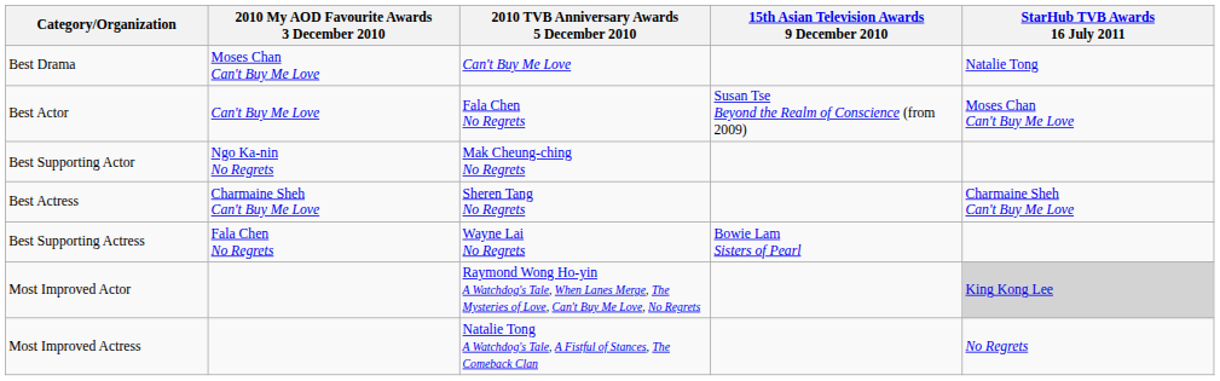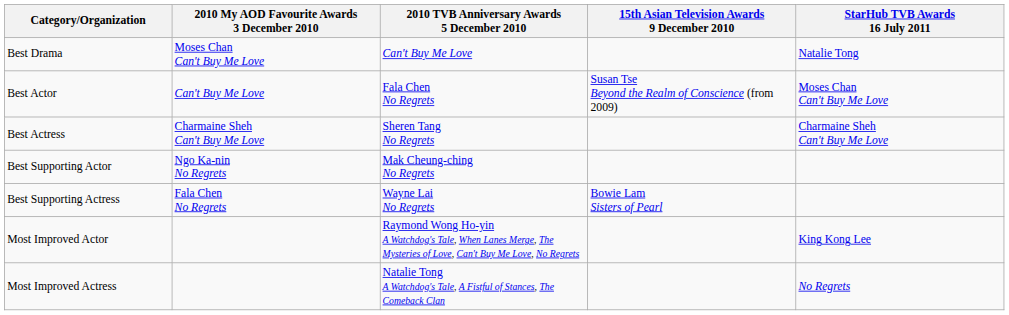 <table class="wikitable" style="font-size: 90%;">
 <tr>
 <th style="width:200px;">Category/Organization</th>
 <th style="width:250px;">2010 My AOD Favourite Awards<br>3 December 2010</th>
 <th style="width:250px;">2010 TVB Anniversary Awards<br> 5 December 2010</th>
 <th style="width:250px;"><a href='#'>15th Asian Television Awards</a><br>9 December 2010</th>
 <th style="width:250px;"><a href='#'>StarHub TVB Awards</a><br>16 July 2011</th>
 </tr>
 <tr>
 <td>Best Drama</td>
 <td><a href='#'>Moses Chan</a><br><em><a href='#'>Can't Buy Me Love</a></em></td>
 <td><em><a href='#'>Can't Buy Me Love</a></em></td>
 <td></td>
 <td><a href='#'>Natalie Tong</a></td>
 </tr>
 <tr>
 <td>Best Actor</td>
 <td><em><a href='#'>Can't Buy Me Love</a></em></td>
 <td><a href='#'>Fala Chen</a><br><em><a href='#'>No Regrets</a></em></td>
 <td><a href='#'>Susan Tse</a><br><em><a href='#'>Beyond the Realm of Conscience</a></em> (from 2009)</td>
 <td><a href='#'>Moses Chan</a><br><em><a href='#'>Can't Buy Me Love</a></em></td>
 </tr>
 <tr>
+<td>Best Actress</td>
+<td><a href='#'>Charmaine Sheh</a><br><em><a href='#'>Can't Buy Me Love</a></em></td>
+<td><a href='#'>Sheren Tang</a><br><em><a href='#'>No Regrets</a></em></td>
+<td></td>
+<td><a href='#'>Charmaine Sheh</a><br><em><a href='#'>Can't Buy Me Love</a></em></td>
+</tr>
+<tr>
 <td>Best Supporting Actor</td>
 <td><a href='#'>Ngo Ka-nin</a><br><em><a href='#'>No Regrets</a></em></td>
 <td><a href='#'>Mak Cheung-ching</a><br><em><a href='#'>No Regrets</a></em></td>
 <td></td>
 <td></td>
-</tr>
-<tr>
-<td>Best Actress</td>
-<td><a href='#'>Charmaine Sheh</a><br><em><a href='#'>Can't Buy Me Love</a></em></td>
-<td><a href='#'>Sheren Tang</a><br><em><a href='#'>No Regrets</a></em></td>
-<td></td>
-<td><a href='#'>Charmaine Sheh</a><br><em><a href='#'>Can't Buy Me Love</a></em></td>
 </tr>
 <tr>
 <td>Best Supporting Actress</td>
 <td><a href='#'>Fala Chen</a><br><em><a href='#'>No Regrets</a></em></td>
 <td><a href='#'>Wayne Lai</a><br><em><a href='#'>No Regrets</a></em></td>
 <td><a href='#'>Bowie Lam</a><br><em><a href='#'>Sisters of Pearl</a></em></td>
 <td></td>
 </tr>
 <tr>
 <td>Most Improved Actor</td>
 <td></td>
 <td><a href='#'>Raymond Wong Ho-yin</a><br><small><em><a href='#'>A Watchdog's Tale</a></em>, <em><a href='#'>When Lanes Merge</a></em>, <em><a href='#'>The Mysteries of Love</a></em>, <em><a href='#'>Can't Buy Me Love</a></em>, <em><a href='#'>No Regrets</a></em></small></td>
 <td></td>
-<td style="background: lightgrey;"><a href='#'>King Kong Lee</a></td>
+<td><a href='#'>King Kong Lee</a></td>
 </tr>
 <tr>
 <td>Most Improved Actress</td>
 <td></td>
 <td><a href='#'>Natalie Tong</a><br><small><em><a href='#'>A Watchdog's Tale</a></em>, <em><a href='#'>A Fistful of Stances</a></em>, <em><a href='#'>The Comeback Clan</a></em></small></td>
 <td></td>
 <td><em><a href='#'>No Regrets</a></em></td>
 </tr>
 </table>
